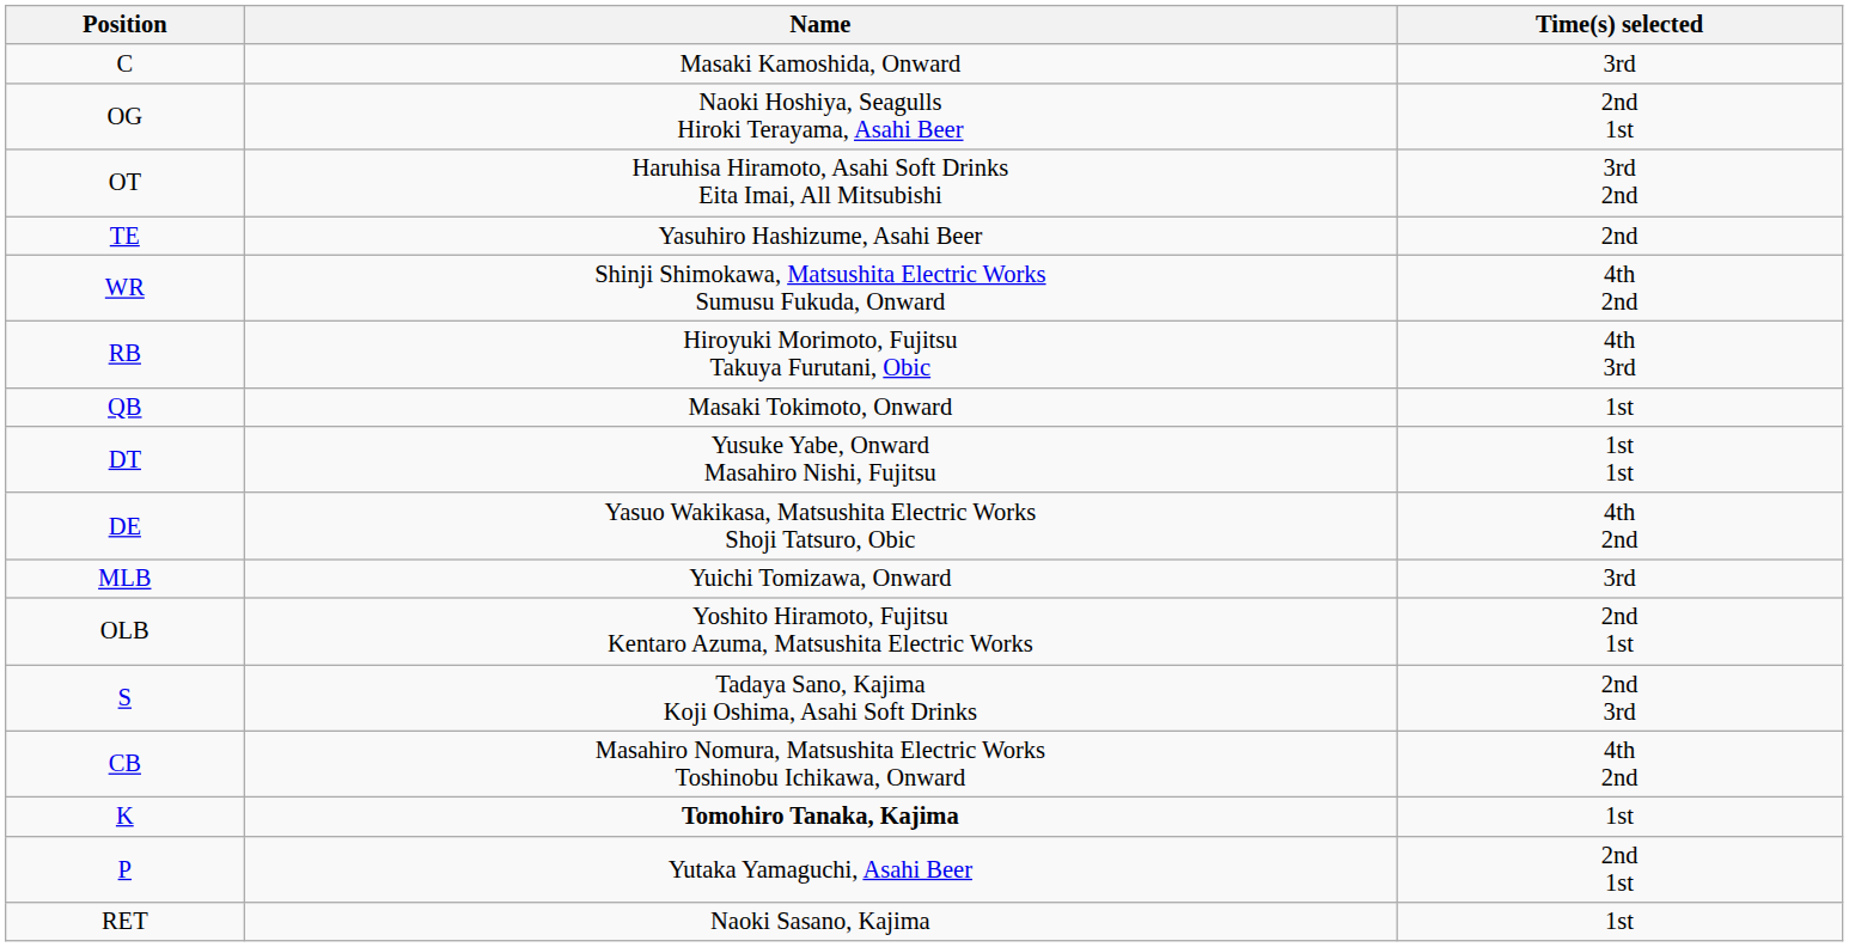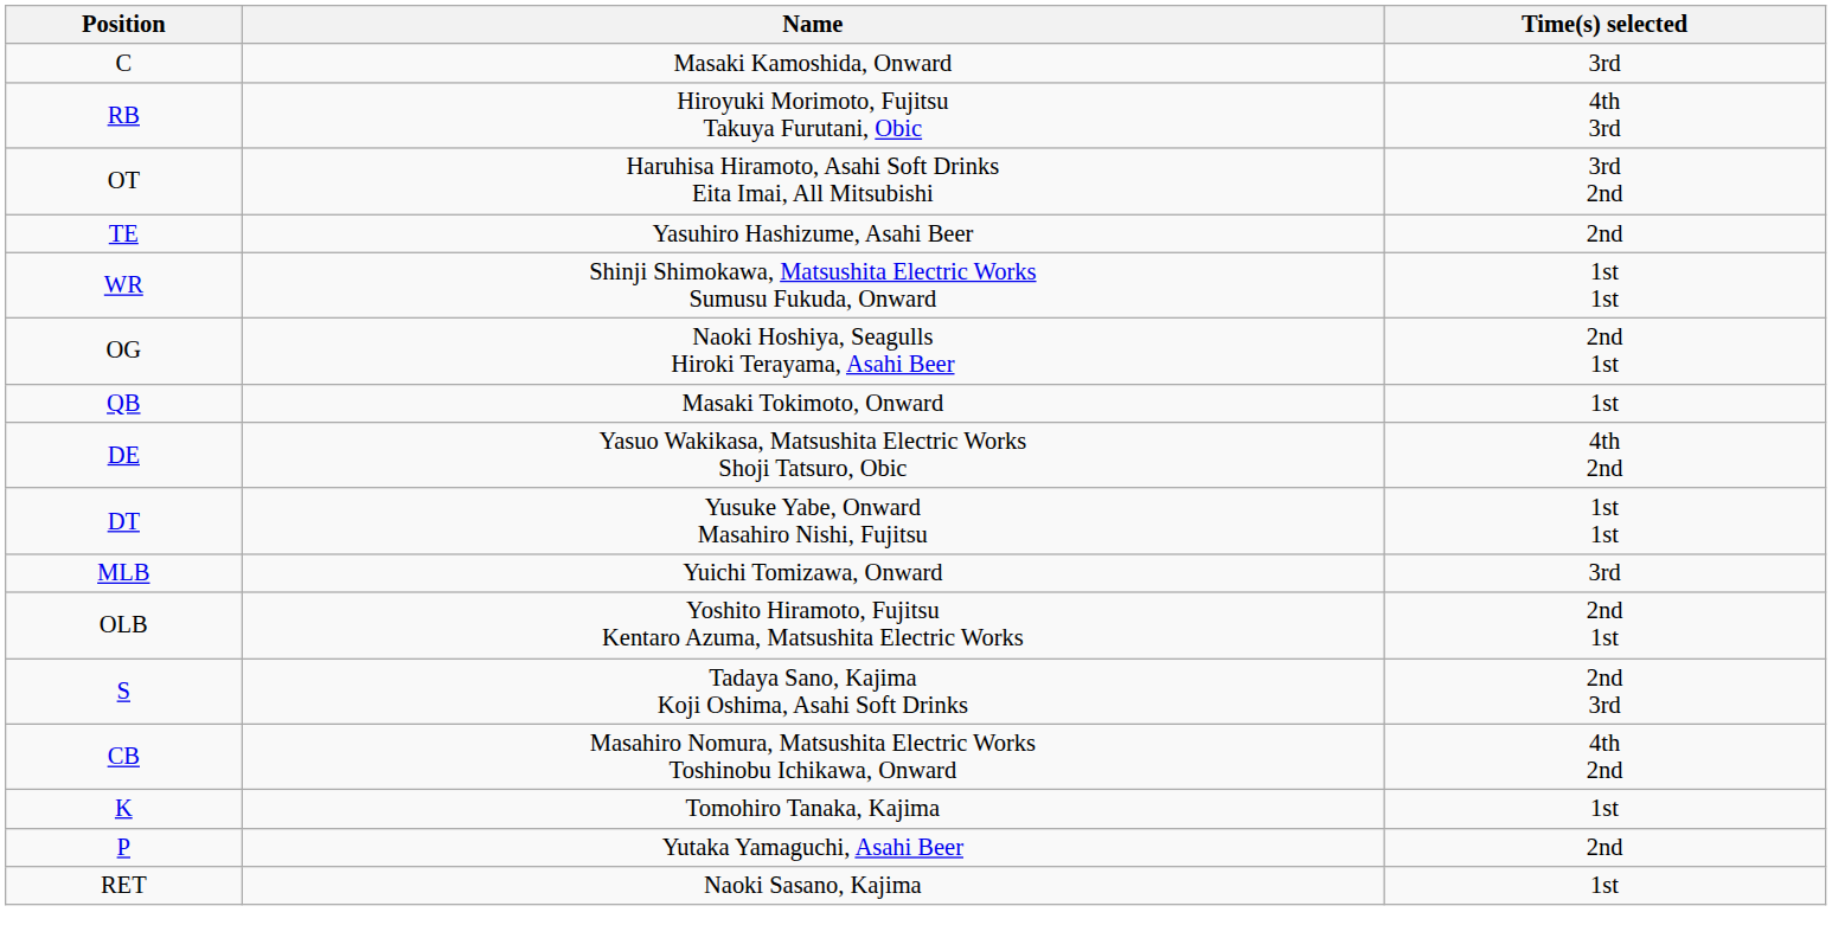 <table class="wikitable" style="text-align:Center;width:95%;">
 <tr>
 <th>Position</th>
 <th>Name</th>
 <th>Time(s) selected</th>
 </tr>
 <tr>
 <td>C</td>
 <td>Masaki Kamoshida, Onward</td>
 <td>3rd</td>
 </tr>
 <tr>
-<td>OG</td>
-<td>Naoki Hoshiya, Seagulls<br>Hiroki Terayama, <a href='#'>Asahi Beer</a></td>
-<td>2nd<br>1st</td>
+<td><a href='#'>RB</a></td>
+<td>Hiroyuki Morimoto, Fujitsu<br>Takuya Furutani, <a href='#'>Obic</a></td>
+<td>4th<br>3rd</td>
 </tr>
 <tr>
 <td>OT</td>
 <td>Haruhisa Hiramoto, Asahi Soft Drinks<br>Eita Imai, All Mitsubishi</td>
 <td>3rd<br>2nd</td>
 </tr>
 <tr>
 <td><a href='#'>TE</a></td>
 <td>Yasuhiro Hashizume, Asahi Beer</td>
 <td>2nd</td>
 </tr>
 <tr>
 <td><a href='#'>WR</a></td>
 <td>Shinji Shimokawa, <a href='#'>Matsushita Electric Works</a><br>Sumusu Fukuda, Onward</td>
-<td>4th<br>2nd</td>
+<td>1st<br>1st</td>
 </tr>
 <tr>
-<td><a href='#'>RB</a></td>
-<td>Hiroyuki Morimoto, Fujitsu<br>Takuya Furutani, <a href='#'>Obic</a></td>
-<td>4th<br>3rd</td>
+<td>OG</td>
+<td>Naoki Hoshiya, Seagulls<br>Hiroki Terayama, <a href='#'>Asahi Beer</a></td>
+<td>2nd<br>1st</td>
 </tr>
 <tr>
 <td><a href='#'>QB</a></td>
 <td>Masaki Tokimoto, Onward</td>
 <td>1st</td>
 </tr>
 <tr>
+<td><a href='#'>DE</a></td>
+<td>Yasuo Wakikasa, Matsushita Electric Works<br>Shoji Tatsuro, Obic</td>
+<td>4th<br>2nd</td>
+</tr>
+<tr>
 <td><a href='#'>DT</a></td>
 <td>Yusuke Yabe, Onward<br>Masahiro Nishi, Fujitsu</td>
 <td>1st<br>1st</td>
-</tr>
-<tr>
-<td><a href='#'>DE</a></td>
-<td>Yasuo Wakikasa, Matsushita Electric Works<br>Shoji Tatsuro, Obic</td>
-<td>4th<br>2nd</td>
 </tr>
 <tr>
 <td><a href='#'>MLB</a></td>
 <td>Yuichi Tomizawa, Onward</td>
 <td>3rd</td>
 </tr>
 <tr>
 <td>OLB</td>
 <td>Yoshito Hiramoto, Fujitsu<br>Kentaro Azuma, Matsushita Electric Works</td>
 <td>2nd<br>1st</td>
 </tr>
 <tr>
 <td><a href='#'>S</a></td>
 <td>Tadaya Sano, Kajima<br>Koji Oshima, Asahi Soft Drinks</td>
 <td>2nd<br>3rd</td>
 </tr>
 <tr>
 <td><a href='#'>CB</a></td>
 <td>Masahiro Nomura, Matsushita Electric Works<br>Toshinobu Ichikawa, Onward</td>
 <td>4th<br>2nd</td>
 </tr>
 <tr>
 <td><a href='#'>K</a></td>
-<td><strong>Tomohiro Tanaka, Kajima</strong></td>
+<td>Tomohiro Tanaka, Kajima</td>
 <td>1st</td>
 </tr>
 <tr>
 <td><a href='#'>P</a></td>
 <td>Yutaka Yamaguchi, <a href='#'>Asahi Beer</a></td>
-<td>2nd<br>1st</td>
+<td>2nd</td>
 </tr>
 <tr>
 <td>RET</td>
 <td>Naoki Sasano, Kajima</td>
 <td>1st</td>
 </tr>
 </table>
